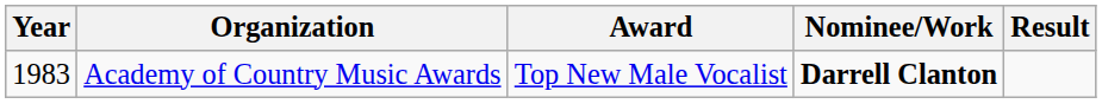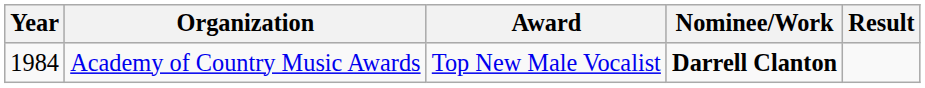 <table class="wikitable">
 <tr>
 <th>Year</th>
 <th>Organization</th>
 <th>Award</th>
 <th>Nominee/Work</th>
 <th>Result</th>
 </tr>
 <tr>
-<td>1983</td>
+<td>1984</td>
 <td><a href='#'>Academy of Country Music Awards</a></td>
 <td><a href='#'>Top New Male Vocalist</a></td>
 <td><strong>Darrell Clanton</strong></td>
 <td></td>
 </tr>
 </table>
